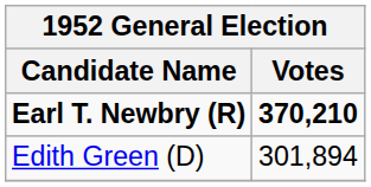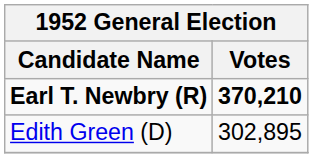 <table class="wikitable">
 <tr>
 <th colspan="3">1952 General Election</th>
 </tr>
 <tr>
 <th>Candidate Name</th>
 <th colspan="2">Votes </th>
 </tr>
 <tr>
 <td><strong>Earl T. Newbry (R)</strong></td>
 <td><strong>370,210</strong></td>
 </tr>
 <tr>
 <td><a href='#'>Edith Green</a> (D)</td>
-<td>301,894</td>
+<td>302,895</td>
 </tr>
 <tr>
 </tr>
 </table>
